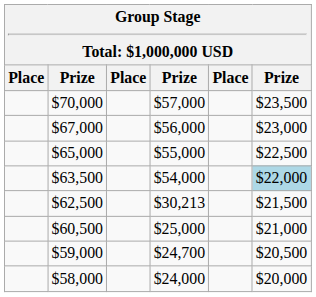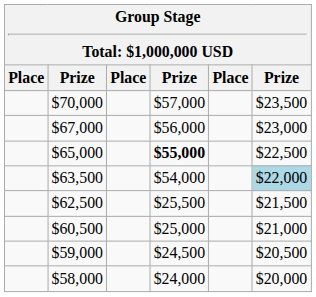 <table class="wikitable" style="text-align:center; margin-top:0px;">
 <tr>
 <th colspan=6>Group Stage<hr>Total: $1,000,000 USD</th>
 </tr>
 <tr>
 <th>Place</th>
 <th>Prize </th>
 <th>Place</th>
 <th>Prize </th>
 <th>Place</th>
 <th>Prize </th>
 </tr>
 <tr>
 <td></td>
 <td>$70,000</td>
 <td></td>
 <td>$57,000</td>
 <td></td>
 <td>$23,500</td>
 </tr>
 <tr>
 <td></td>
 <td>$67,000</td>
 <td></td>
 <td>$56,000</td>
 <td></td>
 <td>$23,000</td>
 </tr>
 <tr>
 <td></td>
 <td>$65,000</td>
 <td></td>
-<td>$55,000</td>
+<td><strong>$55,000</strong></td>
 <td></td>
 <td>$22,500</td>
 </tr>
 <tr>
 <td></td>
 <td>$63,500</td>
 <td></td>
 <td>$54,000</td>
 <td></td>
 <td style="background: lightblue;">$22,000</td>
 </tr>
 <tr>
 <td></td>
 <td>$62,500</td>
 <td></td>
-<td>$30,213</td>
+<td>$25,500</td>
 <td></td>
 <td>$21,500</td>
 </tr>
 <tr>
 <td></td>
 <td>$60,500</td>
 <td></td>
 <td>$25,000</td>
 <td></td>
 <td>$21,000</td>
 </tr>
 <tr>
 <td></td>
 <td>$59,000</td>
 <td></td>
-<td>$24,700</td>
+<td>$24,500</td>
 <td></td>
 <td>$20,500</td>
 </tr>
 <tr>
 <td></td>
 <td>$58,000</td>
 <td></td>
 <td>$24,000</td>
 <td></td>
 <td>$20,000</td>
 </tr>
 </table>
